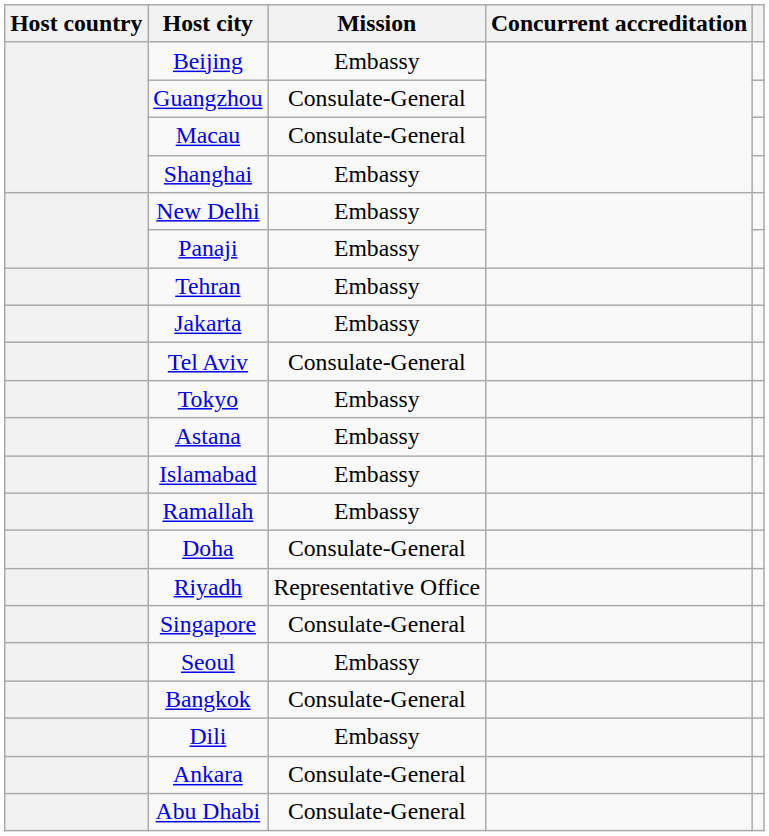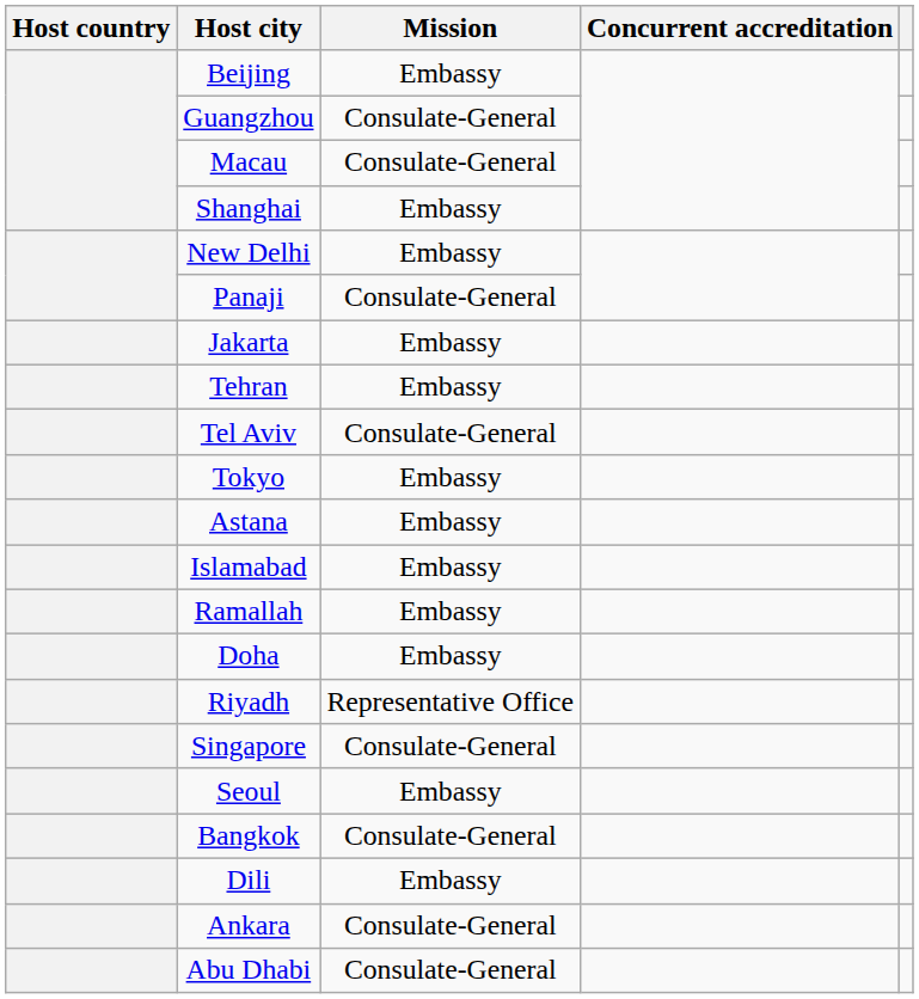 <table class="wikitable plainrowheaders" style="text-align:center;">
 <tr>
 <th scope="col">Host country</th>
 <th scope="col">Host city</th>
 <th scope="col">Mission</th>
 <th scope="col">Concurrent accreditation</th>
 <th scope="col"></th>
 </tr>
 <tr>
 <th scope="row" rowspan="4"></th>
 <td><a href='#'>Beijing</a></td>
 <td>Embassy</td>
 <td rowspan="4"></td>
 <td></td>
 </tr>
 <tr>
 <td><a href='#'>Guangzhou</a></td>
 <td>Consulate-General</td>
 <td></td>
 </tr>
 <tr>
 <td><a href='#'>Macau</a></td>
 <td>Consulate-General</td>
 <td></td>
 </tr>
 <tr>
 <td><a href='#'>Shanghai</a></td>
 <td>Embassy</td>
 <td></td>
 </tr>
 <tr>
 <th scope="row" rowspan="2"></th>
 <td><a href='#'>New Delhi</a></td>
 <td>Embassy</td>
 <td rowspan="2"></td>
 <td></td>
 </tr>
 <tr>
 <td><a href='#'>Panaji</a></td>
-<td>Embassy</td>
+<td>Consulate-General</td>
 <td></td>
 </tr>
 <tr>
 <th scope="row"></th>
-<td><a href='#'>Tehran</a></td>
+<td><a href='#'>Jakarta</a></td>
 <td>Embassy</td>
 <td></td>
 <td></td>
 </tr>
 <tr>
 <th scope="row"></th>
-<td><a href='#'>Jakarta</a></td>
+<td><a href='#'>Tehran</a></td>
 <td>Embassy</td>
 <td></td>
 <td></td>
 </tr>
 <tr>
 <th scope="row"></th>
 <td><a href='#'>Tel Aviv</a></td>
 <td>Consulate-General</td>
 <td></td>
 <td></td>
 </tr>
 <tr>
 <th scope="row"></th>
 <td><a href='#'>Tokyo</a></td>
 <td>Embassy</td>
 <td></td>
 <td></td>
 </tr>
 <tr>
 <th scope="row"></th>
 <td><a href='#'>Astana</a></td>
 <td>Embassy</td>
 <td></td>
 <td></td>
 </tr>
 <tr>
 <th scope="row"></th>
 <td><a href='#'>Islamabad</a></td>
 <td>Embassy</td>
 <td></td>
 <td></td>
 </tr>
 <tr>
 <th scope="row"></th>
 <td><a href='#'>Ramallah</a></td>
 <td>Embassy</td>
 <td></td>
 <td></td>
 </tr>
 <tr>
 <th scope="row"></th>
 <td><a href='#'>Doha</a></td>
-<td>Consulate-General</td>
+<td>Embassy</td>
 <td></td>
 <td></td>
 </tr>
 <tr>
 <th scope="row"></th>
 <td><a href='#'>Riyadh</a></td>
 <td>Representative Office</td>
 <td></td>
 <td></td>
 </tr>
 <tr>
 <th scope="row"></th>
 <td><a href='#'>Singapore</a></td>
 <td>Consulate-General</td>
 <td></td>
 <td></td>
 </tr>
 <tr>
 <th scope="row"></th>
 <td><a href='#'>Seoul</a></td>
 <td>Embassy</td>
 <td></td>
 <td></td>
 </tr>
 <tr>
 <th scope="row"></th>
 <td><a href='#'>Bangkok</a></td>
 <td>Consulate-General</td>
 <td></td>
 <td></td>
 </tr>
 <tr>
 <th scope="row"></th>
 <td><a href='#'>Dili</a></td>
 <td>Embassy</td>
 <td></td>
 <td></td>
 </tr>
 <tr>
 <th scope="row"></th>
 <td><a href='#'>Ankara</a></td>
 <td>Consulate-General</td>
 <td></td>
 <td></td>
 </tr>
 <tr>
 <th scope="row"></th>
 <td><a href='#'>Abu Dhabi</a></td>
 <td>Consulate-General</td>
 <td></td>
 <td></td>
 </tr>
 </table>
